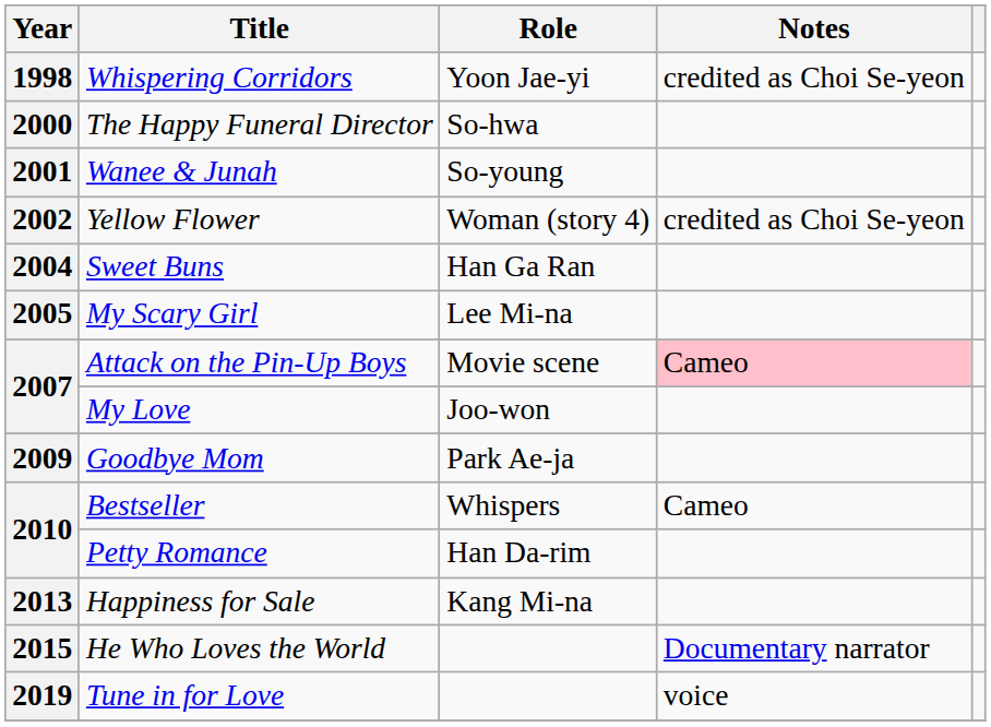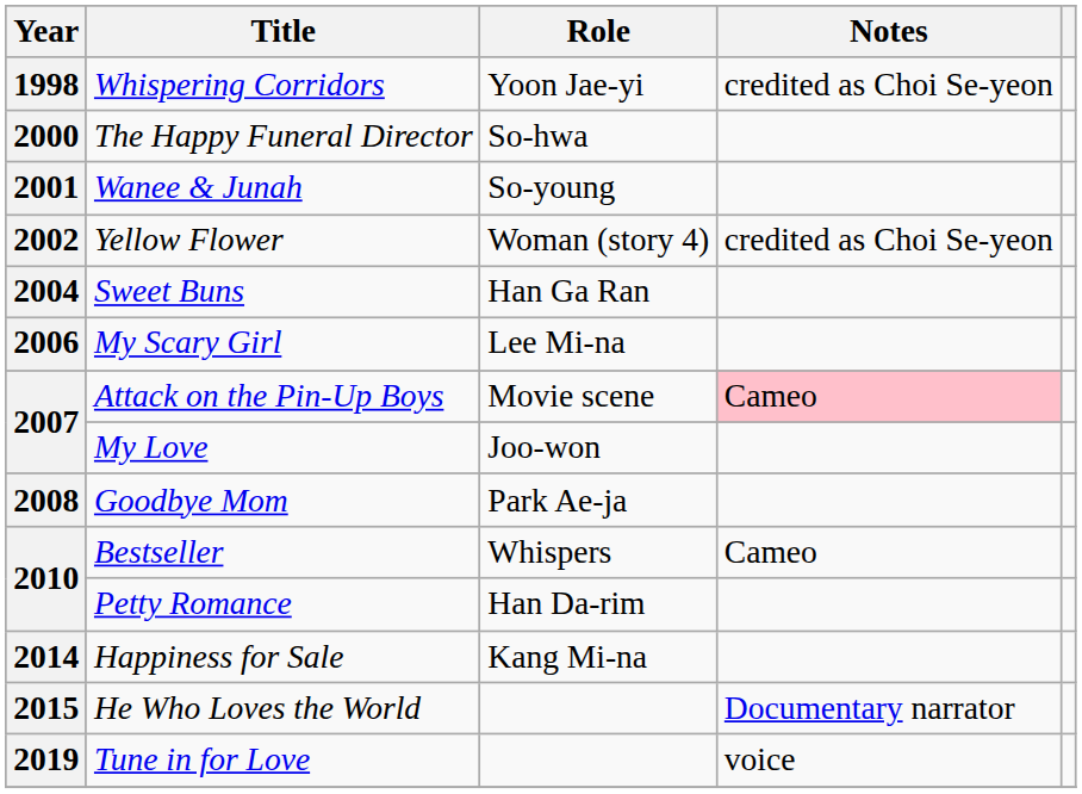 <table class="wikitable sortable plainrowheaders">
 <tr>
 <th scope="col">Year</th>
 <th scope="col">Title</th>
 <th scope="col">Role</th>
 <th scope="col">Notes</th>
 <th scope="col" class="unsortable"></th>
 </tr>
 <tr>
 <th scope="row">1998</th>
 <td><em><a href='#'>Whispering Corridors</a></em></td>
 <td>Yoon Jae-yi</td>
 <td>credited as Choi Se-yeon</td>
 <td></td>
 </tr>
 <tr>
 <th scope="row">2000</th>
 <td><em>The Happy Funeral Director</em></td>
 <td>So-hwa</td>
 <td></td>
 <td></td>
 </tr>
 <tr>
 <th scope="row">2001</th>
 <td><em><a href='#'>Wanee & Junah</a></em></td>
 <td>So-young</td>
 <td></td>
 <td></td>
 </tr>
 <tr>
 <th scope="row">2002</th>
 <td><em>Yellow Flower</em></td>
 <td>Woman (story 4)</td>
 <td>credited as Choi Se-yeon</td>
 <td></td>
 </tr>
 <tr>
 <th scope="row">2004</th>
 <td><em><a href='#'>Sweet Buns </a></em></td>
 <td>Han Ga Ran</td>
 <td></td>
 <td></td>
 </tr>
 <tr>
-<th scope="row">2005</th>
+<th scope="row">2006</th>
 <td><em><a href='#'>My Scary Girl</a></em></td>
 <td>Lee Mi-na</td>
 <td></td>
 </tr>
 <tr>
 <th scope="row"  rowspan=2>2007</th>
 <td><em><a href='#'>Attack on the Pin-Up Boys</a></em></td>
 <td>Movie scene</td>
 <td style="background: pink;">Cameo</td>
 <td></td>
 </tr>
 <tr>
 <td><em><a href='#'>My Love</a></em></td>
 <td>Joo-won</td>
 <td></td>
 <td></td>
 </tr>
 <tr>
-<th scope="row">2009</th>
+<th scope="row">2008</th>
 <td><em><a href='#'>Goodbye Mom</a></em></td>
 <td>Park Ae-ja</td>
 <td></td>
 <td></td>
 </tr>
 <tr>
 <th scope="row" rowspan=2>2010</th>
 <td><em><a href='#'>Bestseller</a></em></td>
 <td>Whispers</td>
 <td>Cameo</td>
 <td></td>
 </tr>
 <tr>
 <td><em><a href='#'>Petty Romance</a></em></td>
 <td>Han Da-rim</td>
 <td></td>
 <td></td>
 </tr>
 <tr>
-<th scope="row">2013</th>
+<th scope="row">2014</th>
 <td><em>Happiness for Sale</em></td>
 <td>Kang Mi-na</td>
 <td></td>
 <td></td>
 </tr>
 <tr>
 <th scope="row">2015</th>
 <td><em>He Who Loves the World</em></td>
 <td></td>
 <td><a href='#'>Documentary</a> narrator</td>
 <td></td>
 </tr>
 <tr>
 <th scope="row">2019</th>
 <td><em><a href='#'>Tune in for Love</a></em></td>
 <td></td>
 <td>voice</td>
 <td></td>
 </tr>
 <tr>
 </tr>
 </table>
